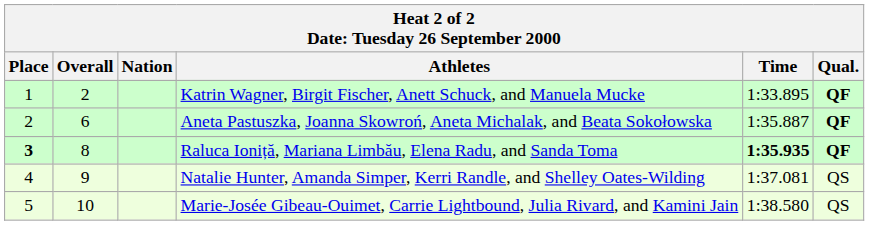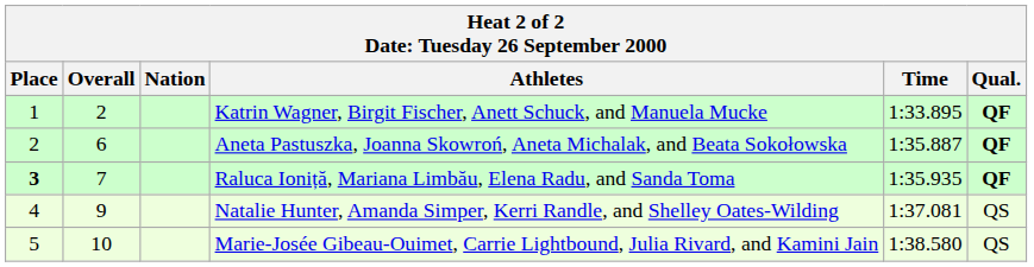 <table class="wikitable sortable">
 <tr>
 <th colspan=6>Heat 2 of 2 <br> Date: Tuesday 26 September 2000</th>
 </tr>
 <tr>
 <th rowspan=1>Place</th>
 <th rowspan=1>Overall</th>
 <th rowspan=1>Nation</th>
 <th rowspan=1>Athletes</th>
 <th rowspan=1>Time</th>
 <th rowspan=1>Qual.</th>
 </tr>
 <tr bgcolor="ccffcc">
 <td align="center">1</td>
 <td align="center">2</td>
 <td align="left"></td>
 <td align="left"><a href='#'>Katrin Wagner</a>, <a href='#'>Birgit Fischer</a>, <a href='#'>Anett Schuck</a>, and <a href='#'>Manuela Mucke</a></td>
 <td align="center">1:33.895</td>
 <td align="center"><strong>QF</strong></td>
 </tr>
 <tr bgcolor="ccffcc">
 <td align="center">2</td>
 <td align="center">6</td>
 <td align="left"></td>
 <td align="left"><a href='#'>Aneta Pastuszka</a>, <a href='#'>Joanna Skowroń</a>, <a href='#'>Aneta Michalak</a>, and <a href='#'>Beata Sokołowska</a></td>
 <td align="center">1:35.887</td>
 <td align="center"><strong>QF</strong></td>
 </tr>
 <tr bgcolor="ccffcc">
 <td align="center"><strong>3</strong></td>
-<td align="center">8</td>
+<td align="center">7</td>
 <td align="left"></td>
 <td align="left"><a href='#'>Raluca Ioniță</a>, <a href='#'>Mariana Limbău</a>, <a href='#'>Elena Radu</a>, and <a href='#'>Sanda Toma</a></td>
-<td align="center"><strong>1:35.935</strong></td>
+<td align="center">1:35.935</td>
 <td align="center"><strong>QF</strong></td>
 </tr>
 <tr bgcolor="eeffdd">
 <td align="center">4</td>
 <td align="center">9</td>
 <td align="left"></td>
 <td align="left"><a href='#'>Natalie Hunter</a>, <a href='#'>Amanda Simper</a>, <a href='#'>Kerri Randle</a>, and <a href='#'>Shelley Oates-Wilding</a></td>
 <td align="center">1:37.081</td>
 <td align="center">QS</td>
 </tr>
 <tr bgcolor="eeffdd">
 <td align="center">5</td>
 <td align="center">10</td>
 <td align="left"></td>
 <td align="left"><a href='#'>Marie-Josée Gibeau-Ouimet</a>, <a href='#'>Carrie Lightbound</a>, <a href='#'>Julia Rivard</a>, and <a href='#'>Kamini Jain</a></td>
 <td align="center">1:38.580</td>
 <td align="center">QS</td>
 </tr>
 </table>
